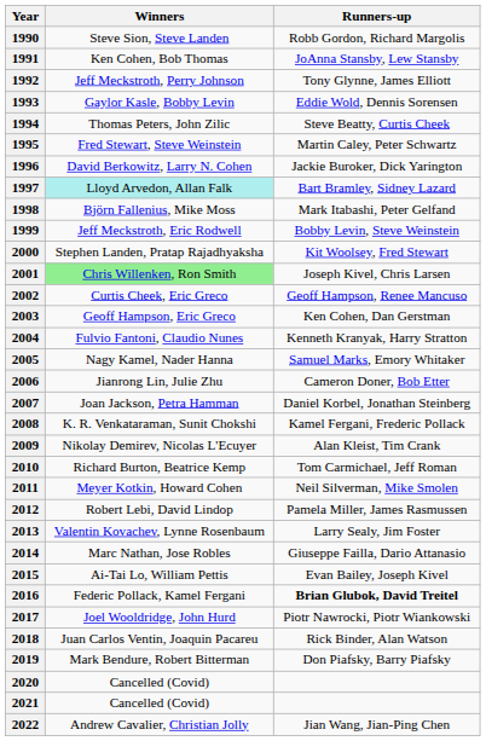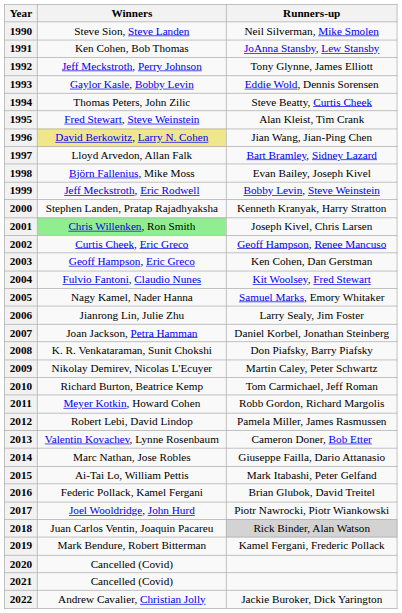 <table class="wikitable" style="text-align:center">
 <tr>
 <th>Year</th>
 <th>Winners</th>
 <th>Runners-up</th>
 </tr>
 <tr>
 <th> 1990 </th>
 <td>Steve Sion, <a href='#'>Steve Landen</a></td>
-<td>Robb Gordon, Richard Margolis</td>
+<td>Neil Silverman, <a href='#'>Mike Smolen</a></td>
 </tr>
 <tr>
 <th>1991</th>
 <td>Ken Cohen, Bob Thomas</td>
 <td><a href='#'>JoAnna Stansby</a>, <a href='#'>Lew Stansby</a></td>
 </tr>
 <tr>
 <th>1992</th>
 <td><a href='#'>Jeff Meckstroth</a>, <a href='#'>Perry Johnson</a></td>
 <td>Tony Glynne, James Elliott</td>
 </tr>
 <tr>
 <th>1993</th>
 <td><a href='#'>Gaylor Kasle</a>, <a href='#'>Bobby Levin</a></td>
 <td><a href='#'>Eddie Wold</a>, Dennis Sorensen</td>
 </tr>
 <tr>
 <th>1994</th>
 <td>Thomas Peters, John Zilic</td>
 <td>Steve Beatty, <a href='#'>Curtis Cheek</a></td>
 </tr>
 <tr>
 <th>1995</th>
 <td><a href='#'>Fred Stewart</a>, <a href='#'>Steve Weinstein</a></td>
-<td>Martin Caley, Peter Schwartz</td>
+<td>Alan Kleist, Tim Crank</td>
 </tr>
 <tr>
 <th>1996</th>
-<td><a href='#'>David Berkowitz</a>, <a href='#'>Larry N. Cohen</a></td>
-<td>Jackie Buroker, Dick Yarington</td>
+<td style="background: khaki;"><a href='#'>David Berkowitz</a>, <a href='#'>Larry N. Cohen</a></td>
+<td>Jian Wang, Jian-Ping Chen</td>
 </tr>
 <tr>
 <th>1997</th>
-<td style="background: paleturquoise;">Lloyd Arvedon, Allan Falk</td>
+<td>Lloyd Arvedon, Allan Falk</td>
 <td><a href='#'>Bart Bramley</a>, <a href='#'>Sidney Lazard</a></td>
 </tr>
 <tr>
 <th>1998</th>
 <td><a href='#'>Björn Fallenius</a>, Mike Moss</td>
-<td>Mark Itabashi, Peter Gelfand</td>
+<td>Evan Bailey, Joseph Kivel</td>
 </tr>
 <tr>
 <th>1999</th>
 <td><a href='#'>Jeff Meckstroth</a>, <a href='#'>Eric Rodwell</a></td>
 <td><a href='#'>Bobby Levin</a>, <a href='#'>Steve Weinstein</a></td>
 </tr>
 <tr>
 <th>2000</th>
 <td>  Stephen Landen, Pratap Rajadhyaksha  </td>
-<td><a href='#'>Kit Woolsey</a>, <a href='#'>Fred Stewart</a></td>
+<td>Kenneth Kranyak, Harry Stratton</td>
 </tr>
 <tr>
 <th>2001</th>
 <td style="background: lightgreen;"><a href='#'>Chris Willenken</a>, Ron Smith</td>
 <td>Joseph Kivel, Chris Larsen</td>
 </tr>
 <tr>
 <th>2002</th>
 <td><a href='#'>Curtis Cheek</a>, <a href='#'>Eric Greco</a></td>
 <td><a href='#'>Geoff Hampson</a>, <a href='#'>Renee Mancuso</a></td>
 </tr>
 <tr>
 <th>2003</th>
 <td><a href='#'>Geoff Hampson</a>, <a href='#'>Eric Greco</a></td>
 <td>Ken Cohen, Dan Gerstman</td>
 </tr>
 <tr>
 <th>2004</th>
 <td><a href='#'>Fulvio Fantoni</a>, <a href='#'>Claudio Nunes</a></td>
-<td>Kenneth Kranyak, Harry Stratton</td>
+<td><a href='#'>Kit Woolsey</a>, <a href='#'>Fred Stewart</a></td>
 </tr>
 <tr>
 <th>2005</th>
 <td>Nagy Kamel, Nader Hanna</td>
 <td><a href='#'>Samuel Marks</a>, Emory Whitaker</td>
 </tr>
 <tr>
 <th>2006</th>
 <td>Jianrong Lin, Julie Zhu</td>
-<td>Cameron Doner, <a href='#'>Bob Etter</a></td>
+<td>Larry Sealy, Jim Foster</td>
 </tr>
 <tr>
 <th>2007</th>
 <td>Joan Jackson, <a href='#'>Petra Hamman</a></td>
 <td>  Daniel Korbel, Jonathan Steinberg  </td>
 </tr>
 <tr>
 <th>2008</th>
 <td>K. R. Venkataraman, Sunit Chokshi</td>
-<td>Kamel Fergani, Frederic Pollack</td>
+<td>Don Piafsky, Barry Piafsky</td>
 </tr>
 <tr>
 <th>2009</th>
 <td>Nikolay Demirev, Nicolas L'Ecuyer</td>
-<td>Alan Kleist, Tim Crank</td>
+<td>Martin Caley, Peter Schwartz</td>
 </tr>
 <tr>
 <th>2010</th>
 <td>Richard Burton, Beatrice Kemp</td>
 <td>Tom Carmichael, Jeff Roman</td>
 </tr>
 <tr>
 <th>2011</th>
 <td><a href='#'>Meyer Kotkin</a>, Howard Cohen</td>
-<td>Neil Silverman, <a href='#'>Mike Smolen</a></td>
+<td>Robb Gordon, Richard Margolis</td>
 </tr>
 <tr>
 <th>2012</th>
 <td>Robert Lebi, David Lindop</td>
 <td>Pamela Miller, James Rasmussen</td>
 </tr>
 <tr>
 <th>2013</th>
 <td><a href='#'>Valentin Kovachev</a>, Lynne Rosenbaum</td>
-<td>Larry Sealy, Jim Foster</td>
+<td>Cameron Doner, <a href='#'>Bob Etter</a></td>
 </tr>
 <tr>
 <th>2014</th>
 <td>Marc Nathan, Jose Robles</td>
 <td>Giuseppe Failla, Dario Attanasio</td>
 </tr>
 <tr>
 <th>2015</th>
 <td>Ai-Tai Lo, William Pettis</td>
-<td>Evan Bailey, Joseph Kivel</td>
+<td>Mark Itabashi, Peter Gelfand</td>
 </tr>
 <tr>
 <th>2016</th>
 <td>Federic Pollack, Kamel Fergani</td>
-<td><strong>Brian Glubok, David Treitel</strong></td>
+<td>Brian Glubok, David Treitel</td>
 </tr>
 <tr>
 <th>2017</th>
 <td><a href='#'>Joel Wooldridge</a>, <a href='#'>John Hurd</a></td>
 <td>Piotr Nawrocki, Piotr Wiankowski</td>
 </tr>
 <tr>
 <th>2018</th>
 <td>Juan Carlos Ventin, Joaquin Pacareu</td>
-<td>Rick Binder, Alan Watson</td>
+<td style="background: lightgrey;">Rick Binder, Alan Watson</td>
 </tr>
 <tr>
 <th>2019</th>
 <td>Mark Bendure, Robert Bitterman</td>
-<td>Don Piafsky, Barry Piafsky</td>
+<td>Kamel Fergani, Frederic Pollack</td>
 </tr>
 <tr>
 <th>2020</th>
 <td>Cancelled (Covid)</td>
 <td></td>
 </tr>
 <tr>
 <th>2021</th>
 <td>Cancelled (Covid)</td>
 <td></td>
 </tr>
 <tr>
 <th>2022</th>
 <td>Andrew Cavalier, <a href='#'>Christian Jolly</a></td>
-<td>Jian Wang, Jian-Ping Chen</td>
+<td>Jackie Buroker, Dick Yarington</td>
 </tr>
 </table>
